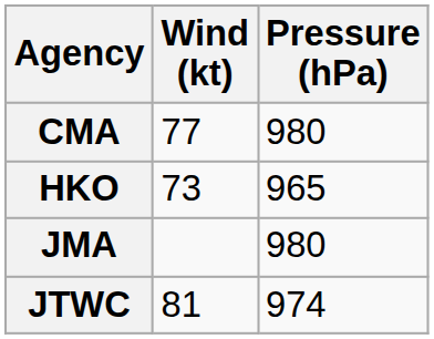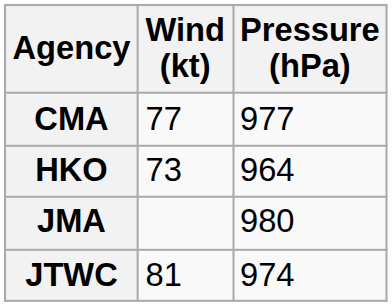 <table class="wikitable floatleft">
 <tr>
 <th>Agency</th>
 <th>Wind<br>(kt)</th>
 <th>Pressure<br>(hPa)</th>
 </tr>
 <tr>
 <th>CMA</th>
 <td>77</td>
-<td>980</td>
+<td>977</td>
 </tr>
 <tr>
 <th>HKO</th>
 <td>73</td>
-<td>965</td>
+<td>964</td>
 </tr>
 <tr>
 <th>JMA</th>
 <td></td>
 <td>980</td>
 </tr>
 <tr>
 <th>JTWC</th>
 <td>81</td>
 <td>974</td>
 </tr>
 </table>
